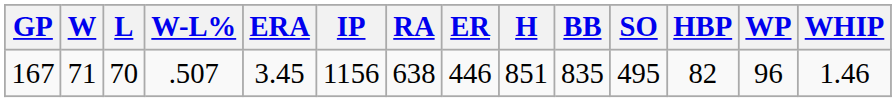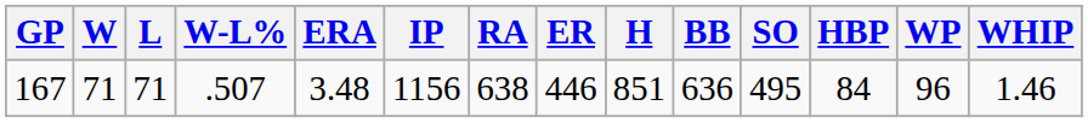 <table class="wikitable">
 <tr>
 <th><a href='#'>GP</a></th>
 <th><a href='#'>W</a></th>
 <th><a href='#'>L</a></th>
 <th><a href='#'>W-L%</a></th>
 <th><a href='#'>ERA</a></th>
 <th><a href='#'>IP</a></th>
 <th><a href='#'>RA</a></th>
 <th><a href='#'>ER</a></th>
 <th><a href='#'>H</a></th>
 <th><a href='#'>BB</a></th>
 <th><a href='#'>SO</a></th>
 <th><a href='#'>HBP</a></th>
 <th><a href='#'>WP</a></th>
 <th><a href='#'>WHIP</a></th>
 </tr>
 <tr align=center>
 <td>167</td>
 <td>71</td>
-<td>70</td>
+<td>71</td>
 <td>.507</td>
-<td>3.45</td>
+<td>3.48</td>
 <td>1156</td>
 <td>638</td>
 <td>446</td>
 <td>851</td>
-<td>835</td>
+<td>636</td>
 <td>495</td>
-<td>82</td>
+<td>84</td>
 <td>96</td>
 <td>1.46</td>
 </tr>
 </table>
